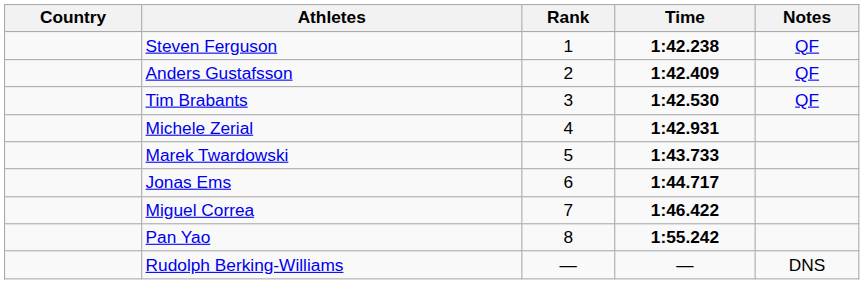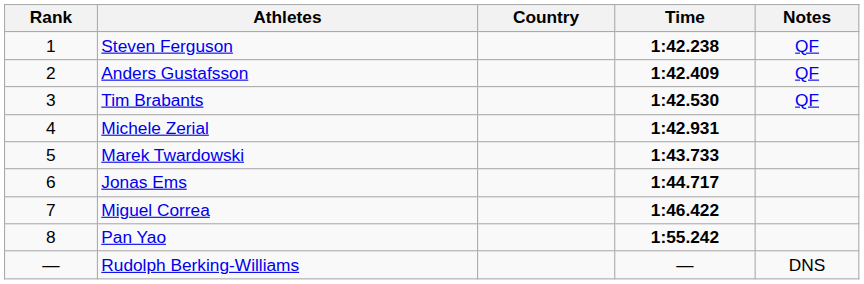 <table class="wikitable sortable" width=50% style="text-align:center">
 <tr>
+<th>Rank</th>
+<th>Athletes</th>
 <th>Country</th>
-<th>Athletes</th>
-<th>Rank</th>
 <th>Time</th>
 <th>Notes</th>
 </tr>
 <tr>
+<td>1</td>
+<td align=left><a href='#'>Steven Ferguson</a></td>
 <td align=left></td>
-<td align=left><a href='#'>Steven Ferguson</a></td>
-<td>1</td>
 <td><strong>1:42.238</strong></td>
 <td><a href='#'>QF</a></td>
 </tr>
 <tr>
+<td>2</td>
+<td align=left><a href='#'>Anders Gustafsson</a></td>
 <td align=left></td>
-<td align=left><a href='#'>Anders Gustafsson</a></td>
-<td>2</td>
 <td><strong>1:42.409</strong></td>
 <td><a href='#'>QF</a></td>
 </tr>
 <tr>
+<td>3</td>
+<td align=left><a href='#'>Tim Brabants</a></td>
 <td align=left></td>
-<td align=left><a href='#'>Tim Brabants</a></td>
-<td>3</td>
 <td><strong>1:42.530</strong></td>
 <td><a href='#'>QF</a></td>
 </tr>
 <tr>
+<td>4</td>
+<td align=left><a href='#'>Michele Zerial</a></td>
 <td align=left></td>
-<td align=left><a href='#'>Michele Zerial</a></td>
-<td>4</td>
 <td><strong>1:42.931</strong></td>
 <td></td>
 </tr>
 <tr>
+<td>5</td>
+<td align=left><a href='#'>Marek Twardowski</a></td>
 <td align=left></td>
-<td align=left><a href='#'>Marek Twardowski</a></td>
-<td>5</td>
 <td><strong>1:43.733</strong></td>
 <td></td>
 </tr>
 <tr>
+<td>6</td>
+<td align=left><a href='#'>Jonas Ems</a></td>
 <td align=left></td>
-<td align=left><a href='#'>Jonas Ems</a></td>
-<td>6</td>
 <td><strong>1:44.717</strong></td>
 <td></td>
 </tr>
 <tr>
+<td>7</td>
+<td align=left><a href='#'>Miguel Correa</a></td>
 <td align=left></td>
-<td align=left><a href='#'>Miguel Correa</a></td>
-<td>7</td>
 <td><strong>1:46.422</strong></td>
 <td></td>
 </tr>
 <tr>
+<td>8</td>
+<td align=left><a href='#'>Pan Yao</a></td>
 <td align=left></td>
-<td align=left><a href='#'>Pan Yao</a></td>
-<td>8</td>
 <td><strong>1:55.242</strong></td>
 <td></td>
 </tr>
 <tr>
+<td>—</td>
+<td align=left><a href='#'>Rudolph Berking-Williams</a></td>
 <td align=left></td>
-<td align=left><a href='#'>Rudolph Berking-Williams</a></td>
-<td>—</td>
 <td>—</td>
 <td>DNS</td>
 </tr>
 </table>
